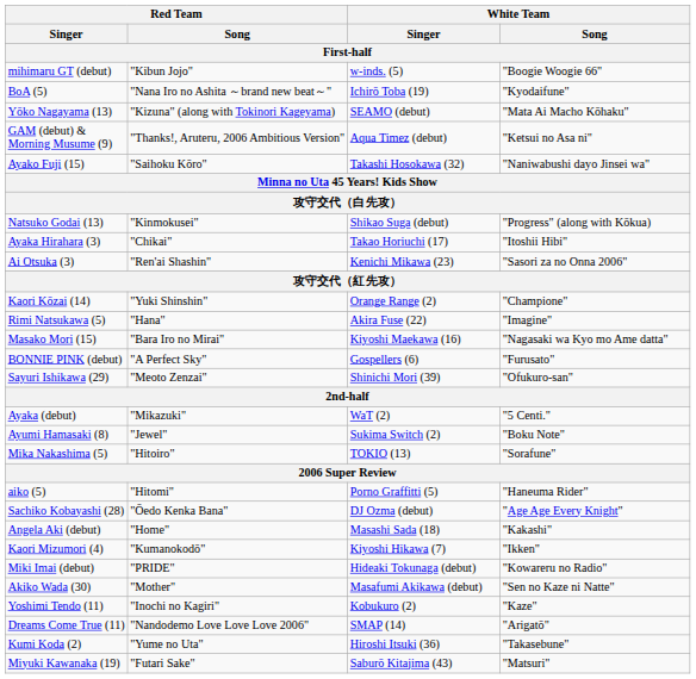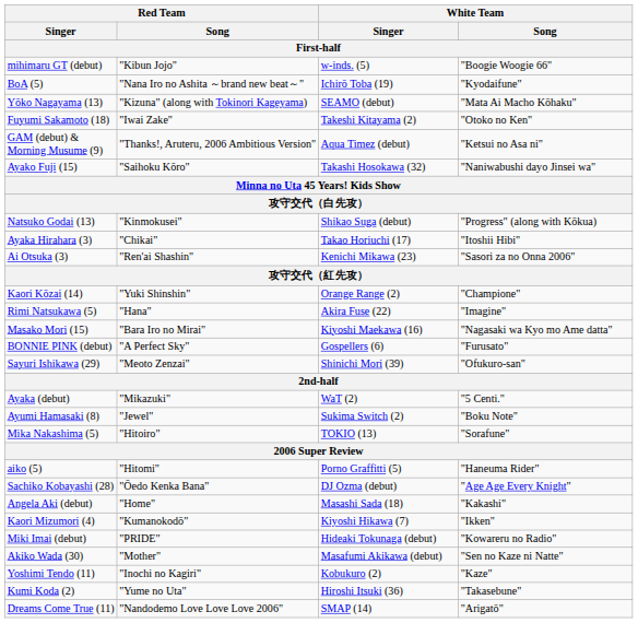 <table class="wikitable">
 <tr>
 <th colspan="2" width="50%">Red Team</th>
 <th colspan="2" width="50%">White Team</th>
 </tr>
 <tr>
 <th>Singer</th>
 <th>Song</th>
 <th>Singer</th>
 <th>Song</th>
 </tr>
 <tr>
 <th colspan="4">First-half</th>
 </tr>
 <tr>
 <td><a href='#'>mihimaru GT</a> (debut)</td>
 <td>"Kibun Jojo"</td>
 <td><a href='#'>w-inds.</a> (5)</td>
 <td>"Boogie Woogie 66"</td>
 </tr>
 <tr>
 <td><a href='#'>BoA</a> (5)</td>
 <td>"Nana Iro no Ashita ～brand new beat～"</td>
 <td><a href='#'>Ichirō Toba</a> (19)</td>
 <td>"Kyodaifune"</td>
 </tr>
 <tr>
 <td><a href='#'>Yōko Nagayama</a> (13)</td>
 <td>"Kizuna" (along with <a href='#'>Tokinori Kageyama</a>)</td>
 <td><a href='#'>SEAMO</a> (debut)</td>
 <td>"Mata Ai Macho Kōhaku"</td>
+</tr>
+<tr>
+<td><a href='#'>Fuyumi Sakamoto</a> (18)</td>
+<td>"Iwai Zake"</td>
+<td><a href='#'>Takeshi Kitayama</a> (2)</td>
+<td>"Otoko no Ken"</td>
 </tr>
 <tr>
 <td><a href='#'>GAM</a> (debut) &<br><a href='#'>Morning Musume</a> (9)</td>
 <td>"Thanks!, Aruteru, 2006 Ambitious Version"</td>
 <td><a href='#'>Aqua Timez</a> (debut)</td>
 <td>"Ketsui no Asa ni"</td>
 </tr>
 <tr>
 <td><a href='#'>Ayako Fuji</a> (15)</td>
 <td>"Saihoku Kōro"</td>
 <td><a href='#'>Takashi Hosokawa</a> (32)</td>
 <td>"Naniwabushi dayo Jinsei wa"</td>
 </tr>
 <tr>
 <th colspan="4"><a href='#'>Minna no Uta</a> 45 Years! Kids Show</th>
 </tr>
 <tr>
 <th colspan="4">攻守交代（白先攻）</th>
 </tr>
 <tr>
 <td><a href='#'>Natsuko Godai</a> (13)</td>
 <td>"Kinmokusei"</td>
 <td><a href='#'>Shikao Suga</a> (debut)</td>
 <td>"Progress" (along with Kōkua)</td>
 </tr>
 <tr>
 <td><a href='#'>Ayaka Hirahara</a> (3)</td>
 <td>"Chikai"</td>
 <td><a href='#'>Takao Horiuchi</a> (17)</td>
 <td>"Itoshii Hibi"</td>
 </tr>
 <tr>
 <td><a href='#'>Ai Otsuka</a> (3)</td>
 <td>"Ren'ai Shashin"</td>
 <td><a href='#'>Kenichi Mikawa</a> (23)</td>
 <td>"Sasori za no Onna 2006"</td>
 </tr>
 <tr>
 <th colspan="4">攻守交代（紅先攻）</th>
 </tr>
 <tr>
 <td><a href='#'>Kaori Kōzai</a> (14)</td>
 <td>"Yuki Shinshin"</td>
 <td><a href='#'>Orange Range</a> (2)</td>
 <td>"Champione"</td>
 </tr>
 <tr>
 <td><a href='#'>Rimi Natsukawa</a> (5)</td>
 <td>"Hana"</td>
 <td><a href='#'>Akira Fuse</a> (22)</td>
 <td>"Imagine"</td>
 </tr>
 <tr>
 <td><a href='#'>Masako Mori</a> (15)</td>
 <td>"Bara Iro no Mirai"</td>
 <td><a href='#'>Kiyoshi Maekawa</a> (16)</td>
 <td>"Nagasaki wa Kyo mo Ame datta"</td>
 </tr>
 <tr>
 <td><a href='#'>BONNIE PINK</a> (debut)</td>
 <td>"A Perfect Sky"</td>
 <td><a href='#'>Gospellers</a> (6)</td>
 <td>"Furusato"</td>
 </tr>
 <tr>
 <td><a href='#'>Sayuri Ishikawa</a> (29)</td>
 <td>"Meoto Zenzai"</td>
 <td><a href='#'>Shinichi Mori</a> (39)</td>
 <td>"Ofukuro-san"</td>
 </tr>
 <tr>
 <th colspan="4">2nd-half</th>
 </tr>
 <tr>
 <td><a href='#'>Ayaka</a> (debut)</td>
 <td>"Mikazuki"</td>
 <td><a href='#'>WaT</a> (2)</td>
 <td>"5 Centi."</td>
 </tr>
 <tr>
 <td><a href='#'>Ayumi Hamasaki</a> (8)</td>
 <td>"Jewel"</td>
 <td><a href='#'>Sukima Switch</a> (2)</td>
 <td>"Boku Note"</td>
 </tr>
 <tr>
 <td><a href='#'>Mika Nakashima</a> (5)</td>
 <td>"Hitoiro"</td>
 <td><a href='#'>TOKIO</a> (13)</td>
 <td>"Sorafune"</td>
 </tr>
 <tr>
 <th colspan="4">2006 Super Review</th>
 </tr>
 <tr>
 <td><a href='#'>aiko</a> (5)</td>
 <td>"Hitomi"</td>
 <td><a href='#'>Porno Graffitti</a> (5)</td>
 <td>"Haneuma Rider"</td>
 </tr>
 <tr>
 <td><a href='#'>Sachiko Kobayashi</a> (28)</td>
 <td>"Ōedo Kenka Bana"</td>
 <td><a href='#'>DJ Ozma</a> (debut)</td>
 <td>"<a href='#'>Age Age Every Knight</a>"</td>
 </tr>
 <tr>
 <td><a href='#'>Angela Aki</a> (debut)</td>
 <td>"Home"</td>
 <td><a href='#'>Masashi Sada</a> (18)</td>
 <td>"Kakashi"</td>
 </tr>
 <tr>
 <td><a href='#'>Kaori Mizumori</a> (4)</td>
 <td>"Kumanokodō"</td>
 <td><a href='#'>Kiyoshi Hikawa</a> (7)</td>
 <td>"Ikken"</td>
 </tr>
 <tr>
 <td><a href='#'>Miki Imai</a> (debut)</td>
 <td>"PRIDE"</td>
 <td><a href='#'>Hideaki Tokunaga</a> (debut)</td>
 <td>"Kowareru no Radio"</td>
 </tr>
 <tr>
 <td><a href='#'>Akiko Wada</a> (30)</td>
 <td>"Mother"</td>
 <td><a href='#'>Masafumi Akikawa</a> (debut)</td>
 <td>"Sen no Kaze ni Natte"</td>
 </tr>
 <tr>
 <td><a href='#'>Yoshimi Tendo</a> (11)</td>
 <td>"Inochi no Kagiri"</td>
 <td><a href='#'>Kobukuro</a> (2)</td>
 <td>"Kaze"</td>
 </tr>
 <tr>
-<td><a href='#'>Dreams Come True</a> (11)</td>
-<td>"Nandodemo Love Love Love 2006"</td>
-<td><a href='#'>SMAP</a> (14)</td>
-<td>"Arigatō"</td>
-</tr>
-<tr>
 <td><a href='#'>Kumi Koda</a> (2)</td>
 <td>"Yume no Uta"</td>
 <td><a href='#'>Hiroshi Itsuki</a> (36)</td>
 <td>"Takasebune"</td>
 </tr>
 <tr>
-<td><a href='#'>Miyuki Kawanaka</a> (19)</td>
-<td>"Futari Sake"</td>
-<td><a href='#'>Saburō Kitajima</a> (43)</td>
-<td>"Matsuri"</td>
+<td><a href='#'>Dreams Come True</a> (11)</td>
+<td>"Nandodemo Love Love Love 2006"</td>
+<td><a href='#'>SMAP</a> (14)</td>
+<td>"Arigatō"</td>
 </tr>
 </table>
